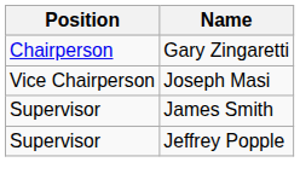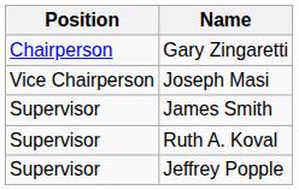 <table class=wikitable>
 <tr style="background:#ccc;">
 <th>Position</th>
 <th>Name</th>
 </tr>
 <tr>
 <td><a href='#'>Chairperson</a></td>
 <td>Gary Zingaretti</td>
 </tr>
 <tr>
 <td>Vice Chairperson</td>
 <td>Joseph Masi</td>
 </tr>
 <tr>
 <td>Supervisor</td>
 <td>James Smith</td>
 </tr>
 <tr>
 <td>Supervisor</td>
+<td>Ruth A. Koval</td>
+</tr>
+<tr>
+<td>Supervisor</td>
 <td>Jeffrey Popple</td>
 </tr>
 </table>
